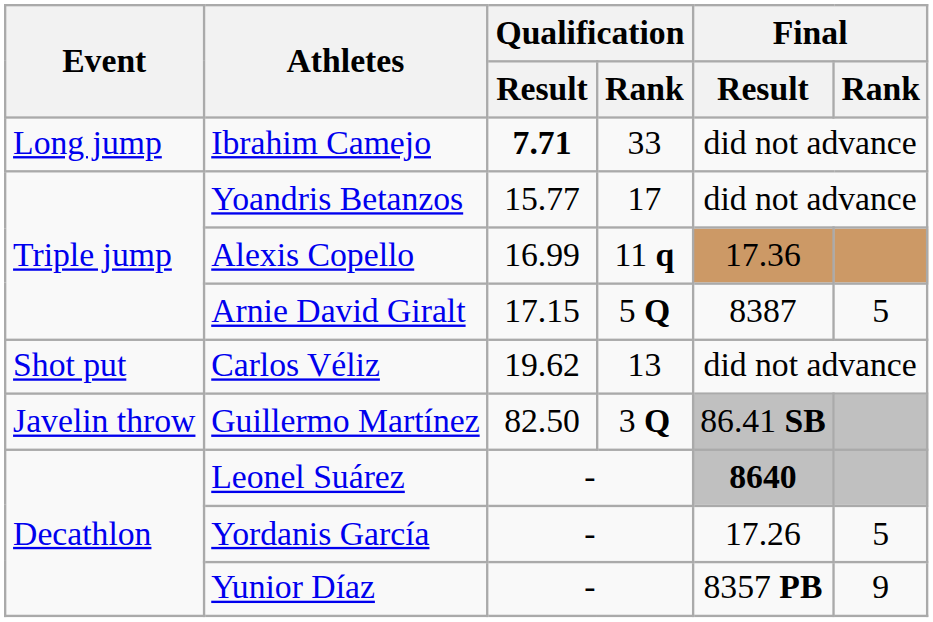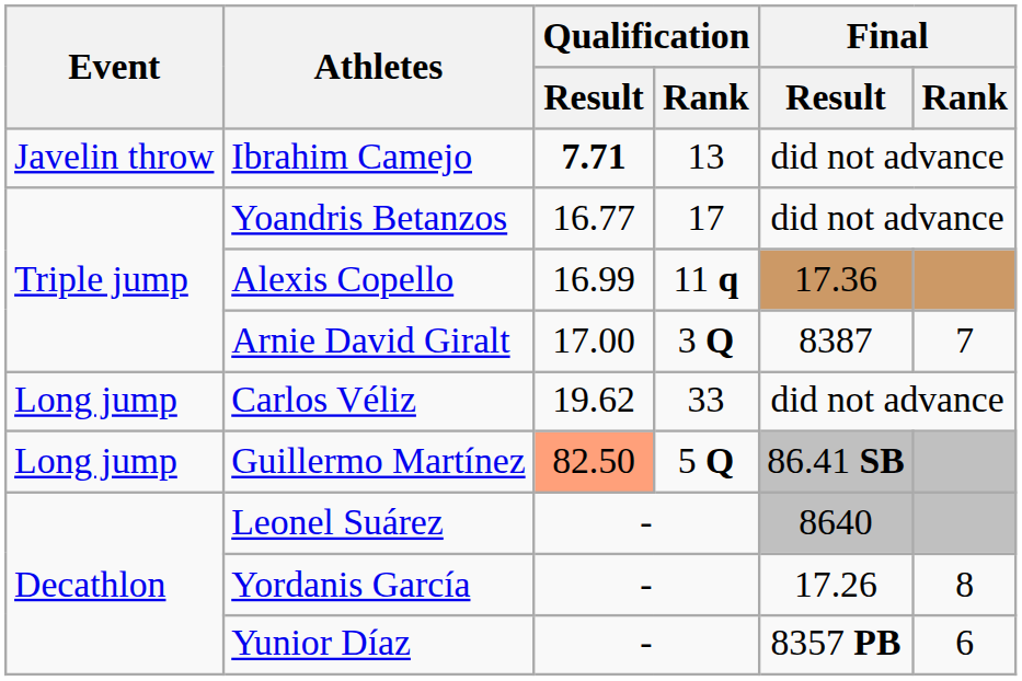 <table class="wikitable" border="1" style="font-size:90%">
 <tr>
 <th rowspan="2">Event</th>
 <th rowspan="2">Athletes</th>
 <th colspan="2">Qualification</th>
 <th colspan="2">Final</th>
 </tr>
 <tr>
 <th>Result</th>
 <th>Rank</th>
 <th>Result</th>
 <th>Rank</th>
 </tr>
 <tr>
-<td><a href='#'>Long jump</a></td>
+<td><a href='#'>Javelin throw</a></td>
 <td><a href='#'>Ibrahim Camejo</a></td>
 <td align=center><strong>7.71</strong></td>
-<td align=center>33</td>
+<td align=center>13</td>
 <td align=center colspan="2">did not advance</td>
 </tr>
 <tr>
 <td rowspan=3><a href='#'>Triple jump</a></td>
 <td><a href='#'>Yoandris Betanzos</a></td>
-<td align=center>15.77</td>
+<td align=center>16.77</td>
 <td align=center>17</td>
 <td align=center colspan="2">did not advance</td>
 </tr>
 <tr>
 <td><a href='#'>Alexis Copello</a></td>
 <td align=center>16.99</td>
 <td align=center>11 <strong>q</strong></td>
 <td align=center bgcolor=CC9966>17.36</td>
 <td align=center bgcolor=CC9966></td>
 </tr>
 <tr>
 <td><a href='#'>Arnie David Giralt</a></td>
-<td align=center>17.15</td>
-<td align=center>5 <strong>Q</strong></td>
+<td align=center>17.00</td>
+<td align=center>3 <strong>Q</strong></td>
 <td align=center>8387</td>
-<td align=center>5</td>
+<td align=center>7</td>
 </tr>
 <tr>
-<td><a href='#'>Shot put</a></td>
+<td><a href='#'>Long jump</a></td>
 <td><a href='#'>Carlos Véliz</a></td>
 <td align=center>19.62</td>
-<td align=center>13</td>
+<td align=center>33</td>
 <td align=center colspan="2">did not advance</td>
 </tr>
 <tr>
-<td><a href='#'>Javelin throw</a></td>
+<td><a href='#'>Long jump</a></td>
 <td><a href='#'>Guillermo Martínez</a></td>
-<td align=center>82.50</td>
-<td align=center>3 <strong>Q</strong></td>
+<td align=center style="background: lightsalmon;">82.50</td>
+<td align=center>5 <strong>Q</strong></td>
 <td align="center" bgcolor=silver>86.41 <strong>SB</strong></td>
 <td align="center" bgcolor=silver></td>
 </tr>
 <tr>
 <td rowspan=3><a href='#'>Decathlon</a></td>
 <td><a href='#'>Leonel Suárez</a></td>
 <td align=center colspan="2">-</td>
-<td align="center" bgcolor=silver><strong>8640</strong></td>
+<td align="center" bgcolor=silver>8640</td>
 <td align="center" bgcolor=silver></td>
 </tr>
 <tr>
 <td><a href='#'>Yordanis García</a></td>
 <td align=center colspan="2">-</td>
 <td align=center>17.26</td>
-<td align=center>5</td>
+<td align=center>8</td>
 </tr>
 <tr>
 <td><a href='#'>Yunior Díaz</a></td>
 <td align=center colspan="2">-</td>
 <td align=center>8357 <strong>PB</strong></td>
-<td align=center>9</td>
+<td align=center>6</td>
 </tr>
 </table>
